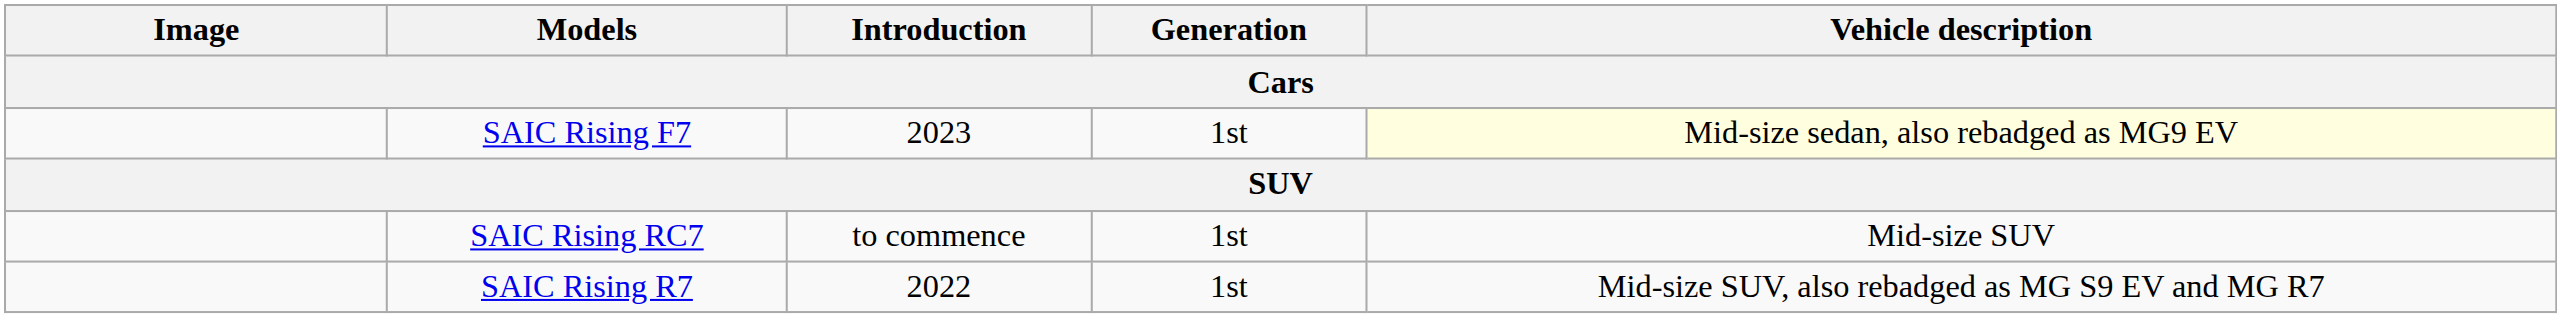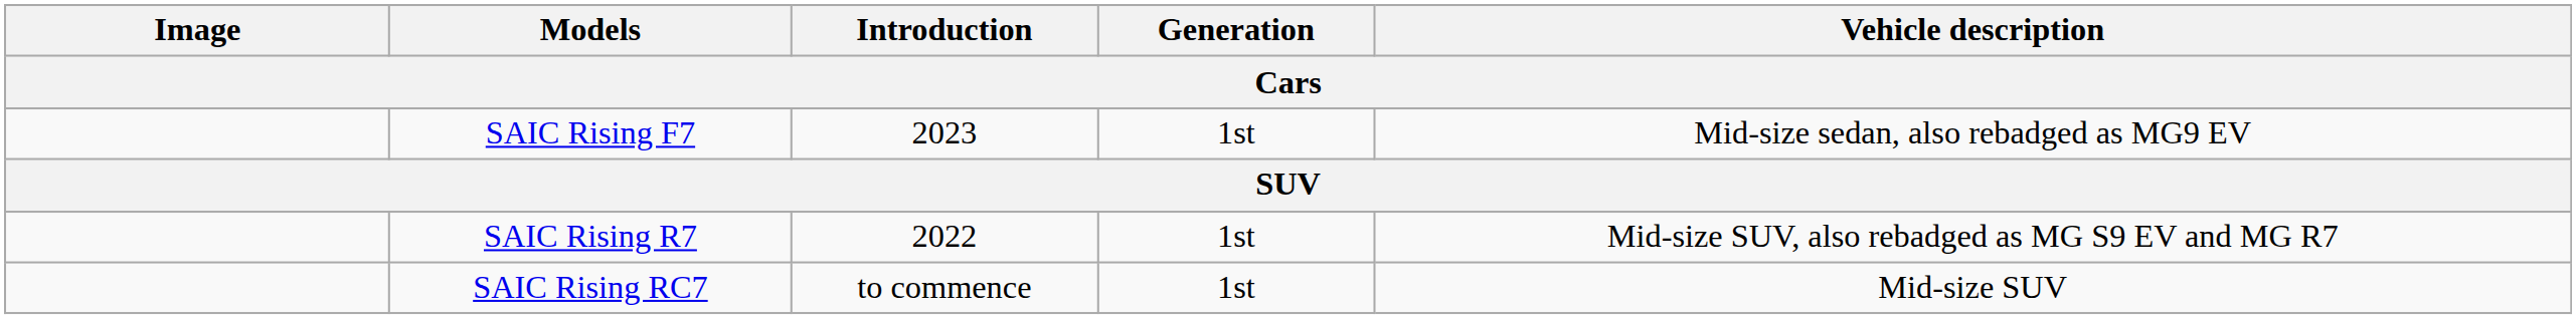 <table class="wikitable sortable" style="text-align: center; width: 100%">
 <tr>
 <th class="unsortable" width="15%">Image</th>
 <th>Models</th>
 <th>Introduction</th>
 <th class="unsortable">Generation</th>
 <th>Vehicle description</th>
 </tr>
 <tr>
 <th colspan="5">Cars</th>
 </tr>
 <tr>
 <td></td>
 <td><a href='#'>SAIC Rising F7</a></td>
 <td>2023</td>
 <td>1st</td>
-<td style="background: lightyellow;">Mid-size sedan, also rebadged as MG9 EV</td>
+<td>Mid-size sedan, also rebadged as MG9 EV</td>
 </tr>
 <tr>
 <th colspan="5">SUV</th>
+</tr>
+<tr>
+<td></td>
+<td><a href='#'>SAIC Rising R7</a></td>
+<td>2022</td>
+<td>1st</td>
+<td>Mid-size SUV, also rebadged as MG S9 EV and MG R7</td>
 </tr>
 <tr>
 <td></td>
 <td><a href='#'>SAIC Rising RC7</a></td>
 <td>to commence</td>
 <td>1st</td>
 <td>Mid-size SUV</td>
 </tr>
-<tr>
-<td></td>
-<td><a href='#'>SAIC Rising R7</a></td>
-<td>2022</td>
-<td>1st</td>
-<td>Mid-size SUV, also rebadged as MG S9 EV and MG R7</td>
-</tr>
 </table>
